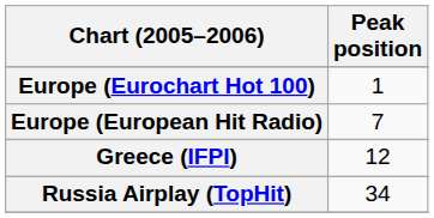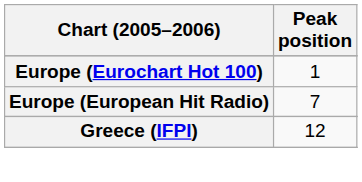 <table class="wikitable sortable plainrowheaders" style="text-align:center">
 <tr>
 <th scope="col">Chart (2005–2006)</th>
 <th scope="col">Peak<br>position</th>
 </tr>
 <tr>
 </tr>
 <tr>
 </tr>
 <tr>
 </tr>
 <tr>
 </tr>
 <tr>
 </tr>
 <tr>
 </tr>
 <tr>
 </tr>
 <tr>
 <th scope="row">Europe (<a href='#'>Eurochart Hot 100</a>)</th>
 <td>1</td>
 </tr>
 <tr>
 <th scope="row">Europe (European Hit Radio)</th>
 <td>7</td>
 </tr>
 <tr>
 </tr>
 <tr>
 </tr>
 <tr>
 </tr>
 <tr>
 <th scope="row">Greece (<a href='#'>IFPI</a>)</th>
 <td>12</td>
 </tr>
 <tr>
 </tr>
 <tr>
 </tr>
 <tr>
 </tr>
 <tr>
 </tr>
 <tr>
 </tr>
 <tr>
 </tr>
 <tr>
 </tr>
 <tr>
 </tr>
 <tr>
 </tr>
 <tr>
-<th scope="row">Russia Airplay (<a href='#'>TopHit</a>)</th>
-<td>34</td>
-</tr>
-<tr>
 </tr>
 <tr>
 </tr>
 <tr>
 </tr>
 <tr>
 </tr>
 <tr>
 </tr>
 </table>
